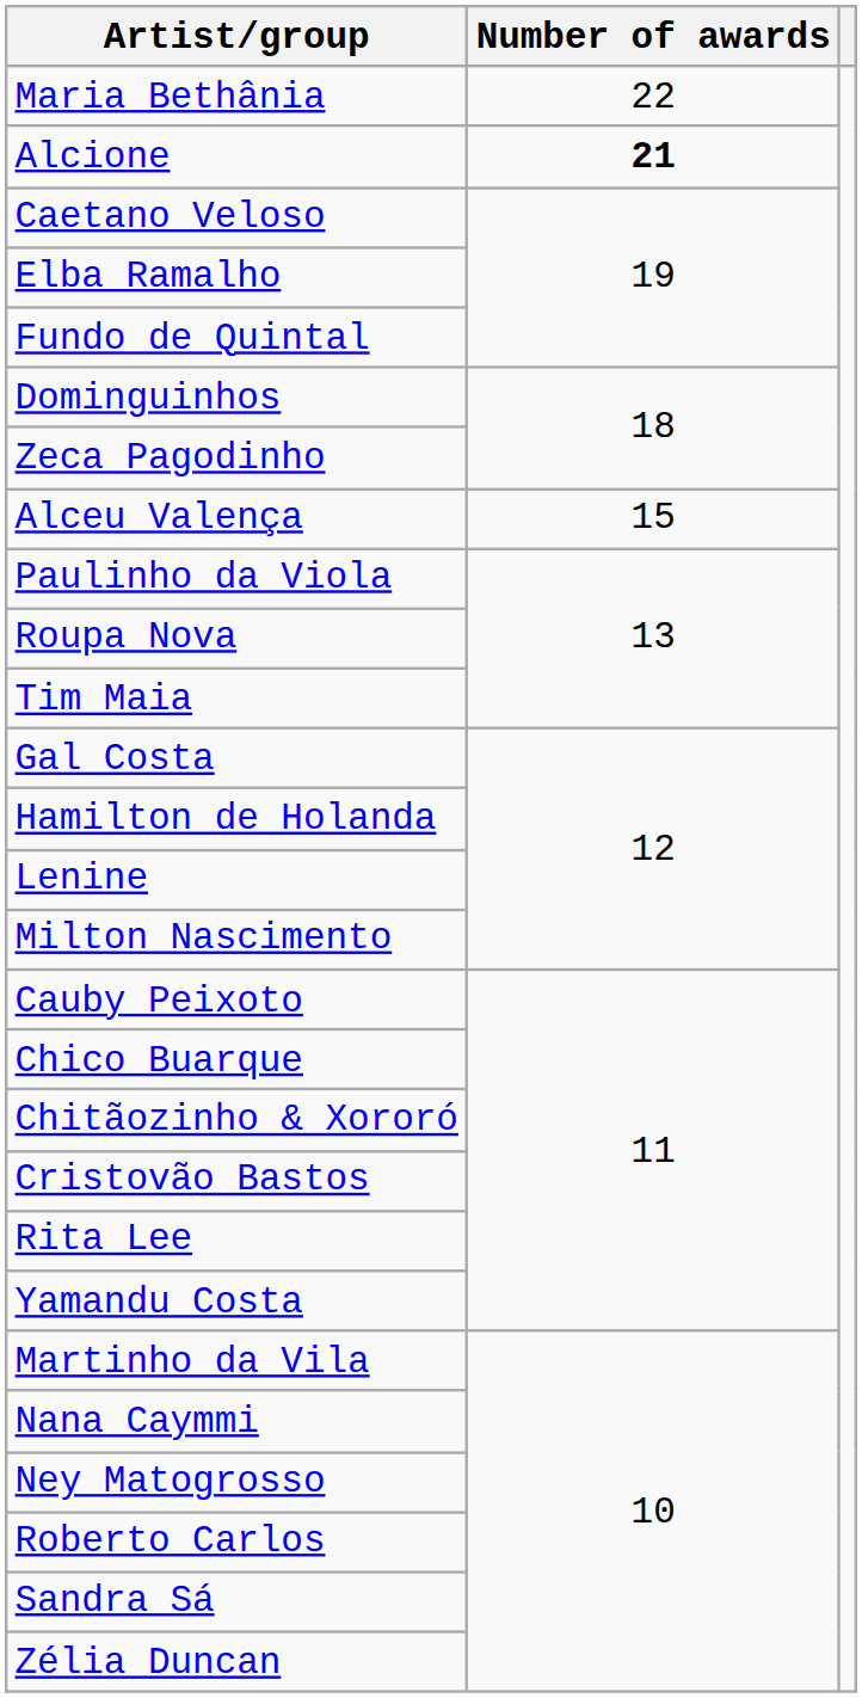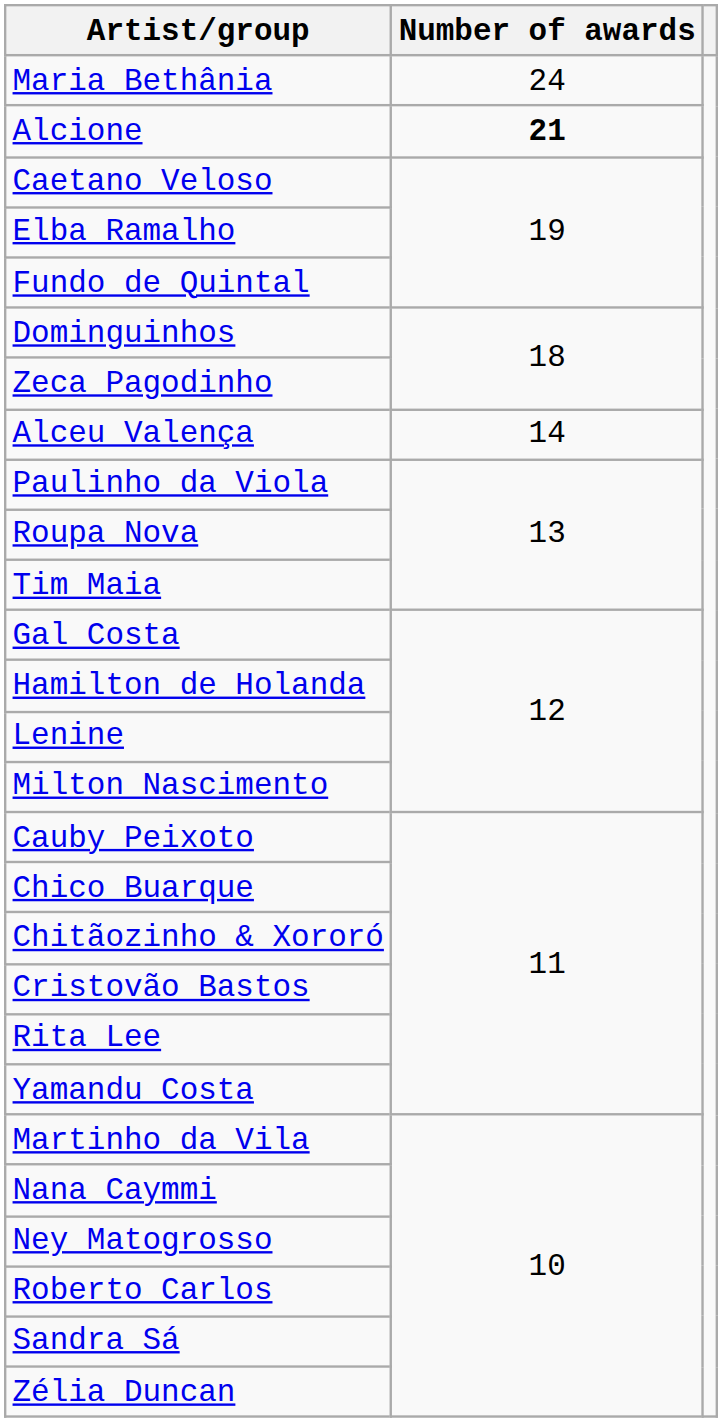 <table class="wikitable">
 <tr>
 <th>Artist/group</th>
 <th>Number of awards</th>
 <th></th>
 </tr>
 <tr>
 <td><a href='#'>Maria Bethânia</a></td>
-<td align="center">22</td>
+<td align="center">24</td>
 <td rowspan="27" align="center"></td>
 </tr>
 <tr>
 <td><a href='#'>Alcione</a></td>
 <td align="center"><strong>21</strong></td>
 </tr>
 <tr>
 <td><a href='#'>Caetano Veloso</a></td>
 <td rowspan="3" align="center">19</td>
 </tr>
 <tr>
 <td><a href='#'>Elba Ramalho</a></td>
 </tr>
 <tr>
 <td><a href='#'>Fundo de Quintal</a></td>
 </tr>
 <tr>
 <td><a href='#'>Dominguinhos</a></td>
 <td rowspan="2" align="center">18</td>
 </tr>
 <tr>
 <td><a href='#'>Zeca Pagodinho</a></td>
 </tr>
 <tr>
 <td><a href='#'>Alceu Valença</a></td>
-<td align="center">15</td>
+<td align="center">14</td>
 </tr>
 <tr>
 <td><a href='#'>Paulinho da Viola</a></td>
 <td rowspan="3" align="center">13</td>
 </tr>
 <tr>
 <td><a href='#'>Roupa Nova</a></td>
 </tr>
 <tr>
 <td><a href='#'>Tim Maia</a></td>
 </tr>
 <tr>
 <td><a href='#'>Gal Costa</a></td>
 <td rowspan="4" align="center">12</td>
 </tr>
 <tr>
 <td><a href='#'>Hamilton de Holanda</a></td>
 </tr>
 <tr>
 <td><a href='#'>Lenine</a></td>
 </tr>
 <tr>
 <td><a href='#'>Milton Nascimento</a></td>
 </tr>
 <tr>
 <td><a href='#'>Cauby Peixoto</a></td>
 <td rowspan="6" align="center">11</td>
 </tr>
 <tr>
 <td><a href='#'>Chico Buarque</a></td>
 </tr>
 <tr>
 <td><a href='#'>Chitãozinho & Xororó</a></td>
 </tr>
 <tr>
 <td><a href='#'>Cristovão Bastos</a></td>
 </tr>
 <tr>
 <td><a href='#'>Rita Lee</a></td>
 </tr>
 <tr>
 <td><a href='#'>Yamandu Costa</a></td>
 </tr>
 <tr>
 <td><a href='#'>Martinho da Vila</a></td>
 <td rowspan="6" align="center">10</td>
 </tr>
 <tr>
 <td><a href='#'>Nana Caymmi</a></td>
 </tr>
 <tr>
 <td><a href='#'>Ney Matogrosso</a></td>
 </tr>
 <tr>
 <td><a href='#'>Roberto Carlos</a></td>
 </tr>
 <tr>
 <td><a href='#'>Sandra Sá</a></td>
 </tr>
 <tr>
 <td><a href='#'>Zélia Duncan</a></td>
 </tr>
 </table>
